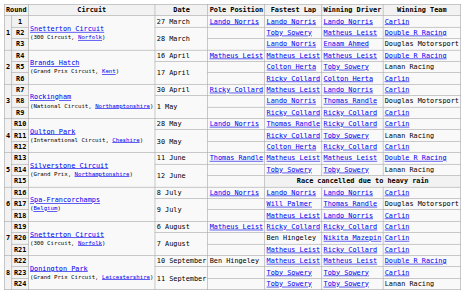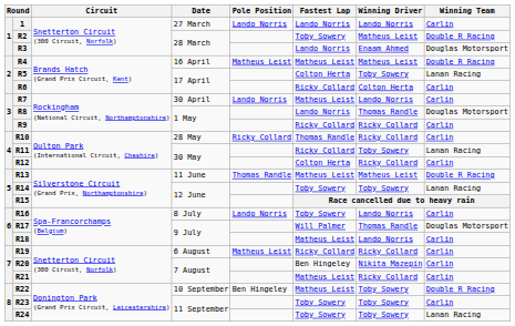 <table class="wikitable" style="font-size: 85%">
 <tr>
 <th colspan=2>Round</th>
 <th>Circuit</th>
 <th>Date</th>
 <th>Pole Position</th>
 <th>Fastest Lap</th>
 <th>Winning Driver</th>
 <th>Winning Team</th>
 </tr>
 <tr>
 <th rowspan=3>1</th>
 <th>1</th>
 <td rowspan=3> <a href='#'>Snetterton Circuit</a><br><small>(300 Circuit, <a href='#'>Norfolk</a>)</small></td>
 <td>27 March</td>
 <td> <a href='#'>Lando Norris</a></td>
 <td> <a href='#'>Lando Norris</a></td>
 <td> <a href='#'>Lando Norris</a></td>
 <td><a href='#'>Carlin</a></td>
 </tr>
 <tr>
 <th>R2</th>
 <td rowspan=2>28 March</td>
 <td></td>
 <td> <a href='#'>Toby Sowery</a></td>
 <td> <a href='#'>Matheus Leist</a></td>
 <td><a href='#'>Double R Racing</a></td>
 </tr>
 <tr>
 <th>R3</th>
 <td></td>
 <td> <a href='#'>Lando Norris</a></td>
 <td> <a href='#'>Enaam Ahmed</a></td>
 <td>Douglas Motorsport</td>
 </tr>
 <tr>
 <th rowspan=3>2</th>
 <th>R4</th>
 <td rowspan=3> <a href='#'>Brands Hatch</a><br><small>(Grand Prix Circuit, <a href='#'>Kent</a>)</small></td>
 <td>16 April</td>
 <td> <a href='#'>Matheus Leist</a></td>
 <td> <a href='#'>Matheus Leist</a></td>
 <td> <a href='#'>Matheus Leist</a></td>
 <td><a href='#'>Double R Racing</a></td>
 </tr>
 <tr>
 <th>R5</th>
 <td rowspan=2>17 April</td>
 <td></td>
 <td> <a href='#'>Colton Herta</a></td>
 <td> <a href='#'>Toby Sowery</a></td>
 <td>Lanan Racing</td>
 </tr>
 <tr>
 <th>R6</th>
 <td></td>
 <td> <a href='#'>Ricky Collard</a></td>
 <td> <a href='#'>Colton Herta</a></td>
 <td><a href='#'>Carlin</a></td>
 </tr>
 <tr>
 <th rowspan=3>3</th>
 <th>R7</th>
 <td rowspan=3> <a href='#'>Rockingham</a><br><small>(National Circuit, <a href='#'>Northamptonshire</a>)</small></td>
 <td>30 April</td>
-<td> <a href='#'>Ricky Collard</a></td>
+<td> <a href='#'>Lando Norris</a></td>
 <td> <a href='#'>Matheus Leist</a></td>
 <td> <a href='#'>Lando Norris</a></td>
 <td><a href='#'>Carlin</a></td>
 </tr>
 <tr>
 <th>R8</th>
 <td rowspan=2>1 May</td>
 <td></td>
 <td> <a href='#'>Lando Norris</a></td>
 <td> <a href='#'>Thomas Randle</a></td>
 <td>Douglas Motorsport</td>
 </tr>
 <tr>
 <th>R9</th>
 <td></td>
 <td> <a href='#'>Ricky Collard</a></td>
 <td> <a href='#'>Ricky Collard</a></td>
 <td><a href='#'>Carlin</a></td>
 </tr>
 <tr>
 <th rowspan=3>4</th>
 <th>R10</th>
 <td rowspan=3> <a href='#'>Oulton Park</a><br><small>(International Circuit, <a href='#'>Cheshire</a>)</small></td>
 <td>28 May</td>
-<td> <a href='#'>Lando Norris</a></td>
+<td> <a href='#'>Ricky Collard</a></td>
 <td> <a href='#'>Thomas Randle</a></td>
 <td> <a href='#'>Ricky Collard</a></td>
 <td><a href='#'>Carlin</a></td>
 </tr>
 <tr>
 <th>R11</th>
 <td rowspan=2>30 May</td>
 <td></td>
 <td> <a href='#'>Ricky Collard</a></td>
 <td> <a href='#'>Toby Sowery</a></td>
 <td>Lanan Racing</td>
 </tr>
 <tr>
 <th>R12</th>
 <td></td>
 <td> <a href='#'>Colton Herta</a></td>
 <td> <a href='#'>Ricky Collard</a></td>
 <td><a href='#'>Carlin</a></td>
 </tr>
 <tr>
 <th rowspan=3>5</th>
 <th>R13</th>
 <td rowspan=3> <a href='#'>Silverstone Circuit</a><br><small>(Grand Prix, <a href='#'>Northamptonshire</a>)</small></td>
 <td>11 June</td>
 <td> <a href='#'>Thomas Randle</a></td>
 <td> <a href='#'>Matheus Leist</a></td>
 <td> <a href='#'>Matheus Leist</a></td>
 <td><a href='#'>Double R Racing</a></td>
 </tr>
 <tr>
 <th>R14</th>
 <td rowspan=2>12 June</td>
 <td></td>
 <td> <a href='#'>Toby Sowery</a></td>
 <td> <a href='#'>Toby Sowery</a></td>
 <td>Lanan Racing</td>
 </tr>
 <tr>
 <th>R15</th>
 <td></td>
 <th colspan=3>Race cancelled due to heavy rain</th>
 </tr>
 <tr>
 <th rowspan=3>6</th>
 <th>R16</th>
 <td rowspan=3> <a href='#'>Spa-Francorchamps</a><br><small>(<a href='#'>Belgium</a>)</small></td>
 <td>8 July</td>
 <td> <a href='#'>Lando Norris</a></td>
-<td> <a href='#'>Lando Norris</a></td>
+<td> <a href='#'>Toby Sowery</a></td>
 <td> <a href='#'>Lando Norris</a></td>
 <td><a href='#'>Carlin</a></td>
 </tr>
 <tr>
 <th>R17</th>
 <td rowspan=2>9 July</td>
 <td></td>
 <td> <a href='#'>Will Palmer</a></td>
 <td> <a href='#'>Thomas Randle</a></td>
 <td>Douglas Motorsport</td>
 </tr>
 <tr>
 <th>R18</th>
 <td></td>
 <td> <a href='#'>Matheus Leist</a></td>
 <td> <a href='#'>Lando Norris</a></td>
 <td><a href='#'>Carlin</a></td>
 </tr>
 <tr>
 <th rowspan=3>7</th>
 <th>R19</th>
 <td rowspan=3> <a href='#'>Snetterton Circuit</a><br><small>(300 Circuit, <a href='#'>Norfolk</a>)</small></td>
 <td>6 August</td>
 <td> <a href='#'>Matheus Leist</a></td>
 <td> <a href='#'>Ricky Collard</a></td>
 <td> <a href='#'>Ricky Collard</a></td>
 <td><a href='#'>Carlin</a></td>
 </tr>
 <tr>
 <th>R20</th>
 <td rowspan=2>7 August</td>
 <td></td>
 <td> Ben Hingeley</td>
 <td> <a href='#'>Nikita Mazepin</a></td>
 <td><a href='#'>Carlin</a></td>
 </tr>
 <tr>
 <th>R21</th>
 <td></td>
 <td> <a href='#'>Matheus Leist</a></td>
 <td> <a href='#'>Ricky Collard</a></td>
 <td><a href='#'>Carlin</a></td>
 </tr>
 <tr>
 <th rowspan=3>8</th>
 <th>R22</th>
 <td rowspan=3> <a href='#'>Donington Park</a><br><small>(Grand Prix Circuit, <a href='#'>Leicestershire</a>)</small></td>
 <td>10 September</td>
 <td> Ben Hingeley</td>
 <td> <a href='#'>Matheus Leist</a></td>
-<td> <a href='#'>Matheus Leist</a></td>
+<td> <a href='#'>Toby Sowery</a></td>
 <td><a href='#'>Double R Racing</a></td>
 </tr>
 <tr>
 <th>R23</th>
 <td rowspan=2>11 September</td>
 <td></td>
 <td> <a href='#'>Toby Sowery</a></td>
 <td> <a href='#'>Toby Sowery</a></td>
 <td><a href='#'>Carlin</a></td>
 </tr>
 <tr>
 <th>R24</th>
 <td></td>
 <td> <a href='#'>Toby Sowery</a></td>
 <td> <a href='#'>Toby Sowery</a></td>
 <td>Lanan Racing</td>
 </tr>
 </table>
